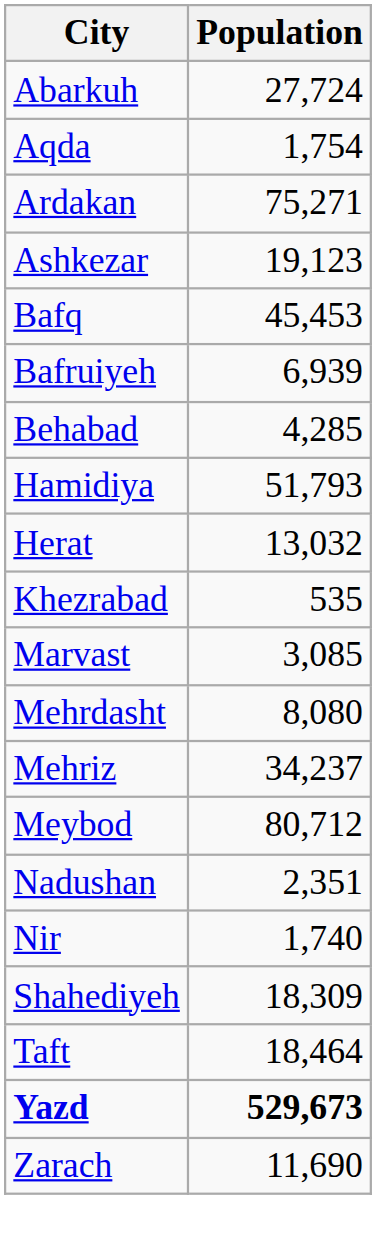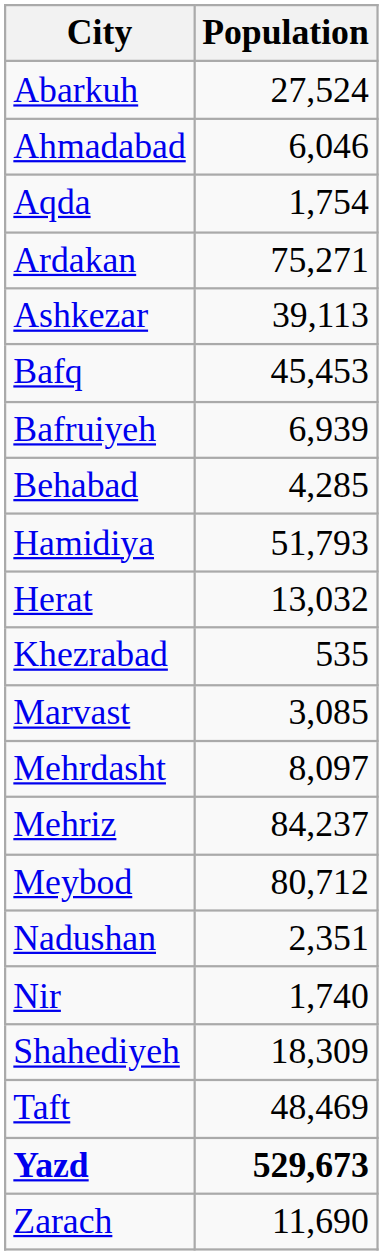 <table class="wikitable sortable">
 <tr>
 <th>City</th>
 <th>Population</th>
 </tr>
 <tr>
 <td><a href='#'>Abarkuh</a></td>
-<td style="text-align: right;">27,724</td>
+<td style="text-align: right;">27,524</td>
+</tr>
+<tr>
+<td><a href='#'>Ahmadabad</a></td>
+<td style="text-align: right;">6,046</td>
 </tr>
 <tr>
 <td><a href='#'>Aqda</a></td>
 <td style="text-align: right;">1,754</td>
 </tr>
 <tr>
 <td><a href='#'>Ardakan</a></td>
 <td style="text-align: right;">75,271</td>
 </tr>
 <tr>
 <td><a href='#'>Ashkezar</a></td>
-<td style="text-align: right;">19,123</td>
+<td style="text-align: right;">39,113</td>
 </tr>
 <tr>
 <td><a href='#'>Bafq</a></td>
 <td style="text-align: right;">45,453</td>
 </tr>
 <tr>
 <td><a href='#'>Bafruiyeh</a></td>
 <td style="text-align: right;">6,939</td>
 </tr>
 <tr>
 <td><a href='#'>Behabad</a></td>
 <td style="text-align: right;">4,285</td>
 </tr>
 <tr>
 <td><a href='#'>Hamidiya</a></td>
 <td style="text-align: right;">51,793</td>
 </tr>
 <tr>
 <td><a href='#'>Herat</a></td>
 <td style="text-align: right;">13,032</td>
 </tr>
 <tr>
 <td><a href='#'>Khezrabad</a></td>
 <td style="text-align: right;">535</td>
 </tr>
 <tr>
 <td><a href='#'>Marvast</a></td>
 <td style="text-align: right;">3,085</td>
 </tr>
 <tr>
 <td><a href='#'>Mehrdasht</a></td>
-<td style="text-align: right;">8,080</td>
+<td style="text-align: right;">8,097</td>
 </tr>
 <tr>
 <td><a href='#'>Mehriz</a></td>
-<td style="text-align: right;">34,237</td>
+<td style="text-align: right;">84,237</td>
 </tr>
 <tr>
 <td><a href='#'>Meybod</a></td>
 <td style="text-align: right;">80,712</td>
 </tr>
 <tr>
 <td><a href='#'>Nadushan</a></td>
 <td style="text-align: right;">2,351</td>
 </tr>
 <tr>
 <td><a href='#'>Nir</a></td>
 <td style="text-align: right;">1,740</td>
 </tr>
 <tr>
 <td><a href='#'>Shahediyeh</a></td>
 <td style="text-align: right;">18,309</td>
 </tr>
 <tr>
 <td><a href='#'>Taft</a></td>
-<td style="text-align: right;">18,464</td>
+<td style="text-align: right;">48,469</td>
 </tr>
 <tr>
 <td><strong><a href='#'>Yazd</a></strong></td>
 <td style="text-align: right;"><strong>529,673</strong></td>
 </tr>
 <tr>
 <td><a href='#'>Zarach</a></td>
 <td style="text-align: right;">11,690</td>
 </tr>
 </table>
